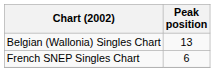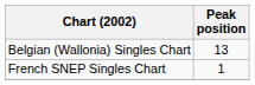 <table class="wikitable sortable">
 <tr>
 <th align="left">Chart (2002)</th>
 <th align="center">Peak<br>position</th>
 </tr>
 <tr>
 <td align="left">Belgian (Wallonia) Singles Chart</td>
 <td align="center">13</td>
 </tr>
 <tr>
 <td align="left">French SNEP Singles Chart</td>
-<td align="center">6</td>
+<td align="center">1</td>
 </tr>
 <tr>
 </tr>
 </table>
